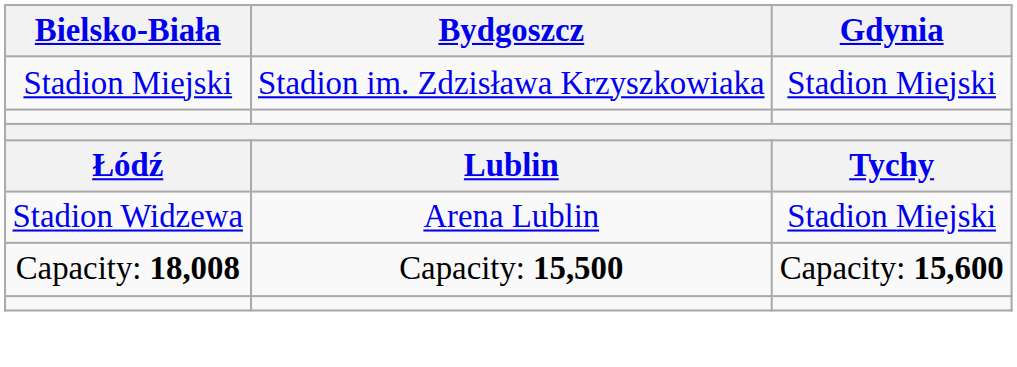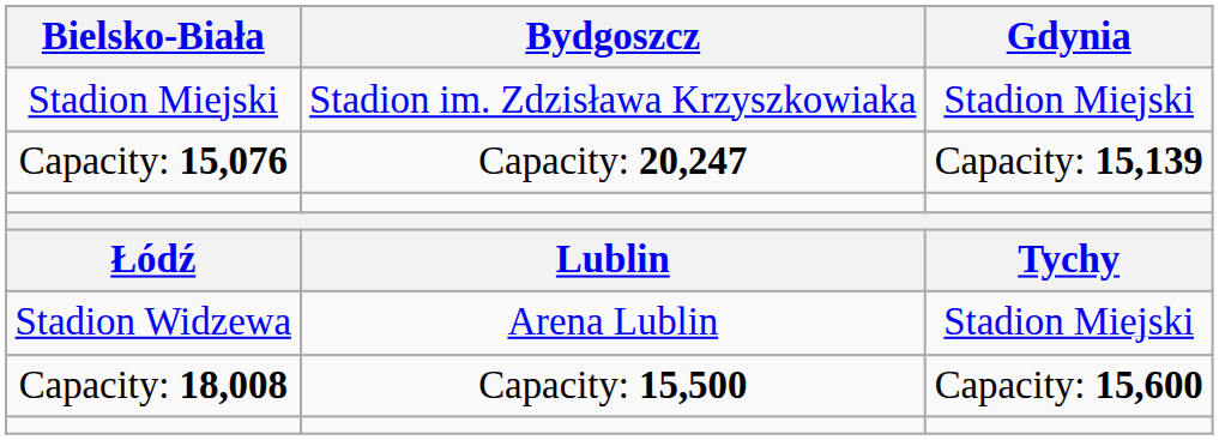 <table class="wikitable" style="text-align:center">
 <tr>
 <th><a href='#'>Bielsko-Biała</a></th>
 <th><a href='#'>Bydgoszcz</a></th>
 <th><a href='#'>Gdynia</a></th>
 </tr>
 <tr>
 <td><a href='#'>Stadion Miejski</a><br><strong></strong></td>
 <td><a href='#'>Stadion im. Zdzisława Krzyszkowiaka</a><br><strong></strong></td>
 <td><a href='#'>Stadion Miejski</a><br><strong></strong></td>
+</tr>
+<tr>
+<td>Capacity: <strong>15,076</strong></td>
+<td>Capacity: <strong>20,247</strong></td>
+<td>Capacity: <strong>15,139</strong></td>
 </tr>
 <tr>
 <td></td>
 <td></td>
 <td></td>
 </tr>
 <tr>
 <th colspan="3"></th>
 </tr>
 <tr>
 <th><a href='#'>Łódź</a></th>
 <th><a href='#'>Lublin</a></th>
 <th><a href='#'>Tychy</a></th>
 </tr>
 <tr>
 <td><a href='#'>Stadion Widzewa</a><br><strong></strong></td>
 <td><a href='#'>Arena Lublin</a><br><strong></strong></td>
 <td><a href='#'>Stadion Miejski</a><br><strong></strong></td>
 </tr>
 <tr>
 <td>Capacity: <strong>18,008</strong></td>
 <td>Capacity: <strong>15,500</strong></td>
 <td>Capacity: <strong>15,600</strong></td>
 </tr>
 <tr>
 <td></td>
 <td></td>
 <td></td>
 </tr>
 </table>
